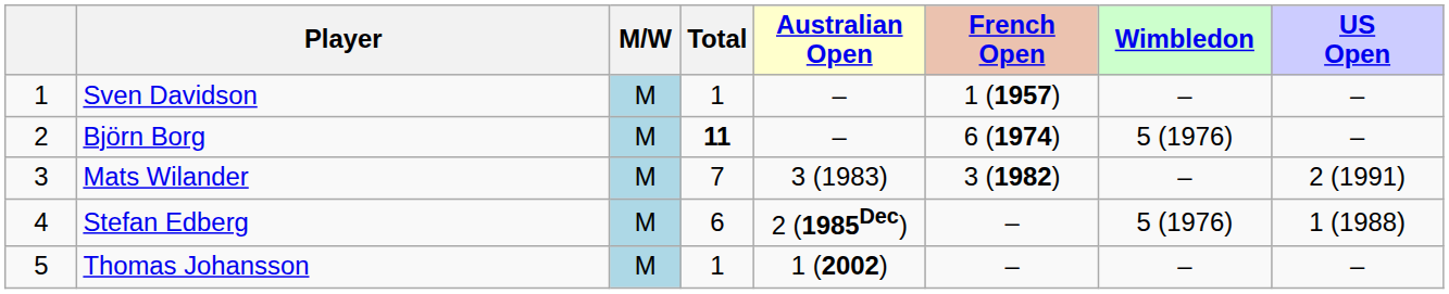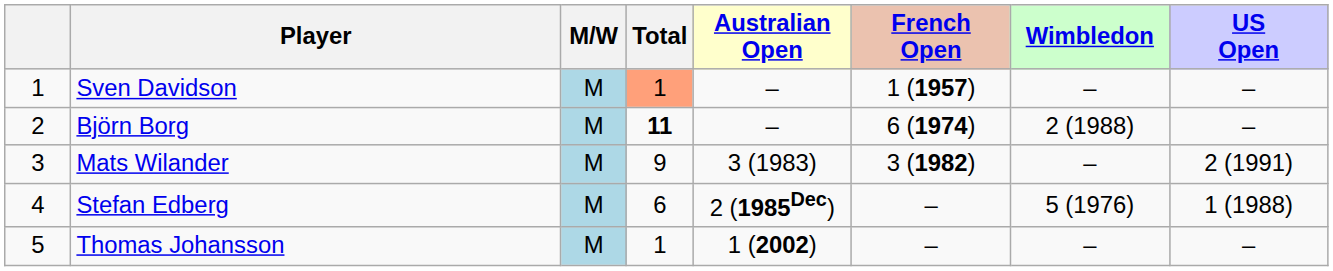 <table class="wikitable mw-datatable sortable" style="text-align:center;">
 <tr>
 <th data-sort-type="number" width="5%"></th>
 <th width="37%">Player</th>
 <th width="5%">M/W</th>
 <th data-sort-type="number" width="5%">Total</th>
 <th style="background-color:#FFFFCC;" width="12%" data-sort-type="number"><a href='#'>Australian<br> Open</a></th>
 <th style="background-color:#EBC2AF;" width="12%" data-sort-type="number"><a href='#'>French<br> Open</a></th>
 <th style="background-color:#CCFFCC;" width="12%" data-sort-type="number"><a href='#'>Wimbledon</a></th>
 <th style="background-color:#CCCCFF;" width="12%" data-sort-type="number"><a href='#'>US<br> Open</a></th>
 </tr>
 <tr>
 <td>1</td>
 <td style="text-align:left"><a href='#'>Sven Davidson</a></td>
 <td style="background-color:lightblue;">M</td>
-<td>1</td>
+<td style="background: lightsalmon;">1</td>
 <td>–</td>
 <td>1 (<strong>1957</strong>)</td>
 <td>–</td>
 <td>–</td>
 </tr>
 <tr>
 <td>2</td>
 <td style="text-align:left"><a href='#'>Björn Borg</a></td>
 <td style="background-color:lightblue;">M</td>
 <td><strong>11</strong></td>
 <td>–</td>
 <td>6 (<strong>1974</strong>)</td>
-<td>5 (1976)</td>
+<td>2 (1988)</td>
 <td>–</td>
 </tr>
 <tr>
 <td>3</td>
 <td style="text-align:left"><a href='#'>Mats Wilander</a></td>
 <td style="background-color:lightblue;">M</td>
-<td>7</td>
+<td>9</td>
 <td>3 (1983)</td>
 <td>3 (<strong>1982</strong>)</td>
 <td>–</td>
 <td>2 (1991)</td>
 </tr>
 <tr>
 <td>4</td>
 <td style="text-align:left"><a href='#'>Stefan Edberg</a></td>
 <td style="background-color:lightblue;">M</td>
 <td>6</td>
 <td>2 (<strong>1985<sup>Dec</sup></strong>)</td>
 <td>–</td>
 <td>5 (1976)</td>
 <td>1 (1988)</td>
 </tr>
 <tr>
 <td>5</td>
 <td style="text-align:left"><a href='#'>Thomas Johansson</a></td>
 <td style="background-color:lightblue;">M</td>
 <td>1</td>
 <td>1 (<strong>2002</strong>)</td>
 <td>–</td>
 <td>–</td>
 <td>–</td>
 </tr>
 </table>
